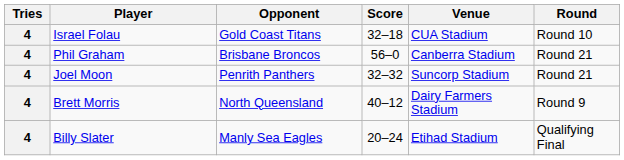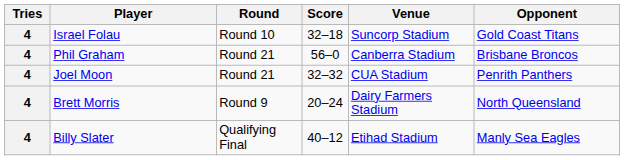 <table class="wikitable" style="text-align:left;">
 <tr>
 <th width=50>Tries</th>
 <th width=200>Player</th>
-<th width=175>Opponent</th>
+<th width=100>Round</th>
 <th width=50>Score</th>
 <th width=150>Venue</th>
-<th width=100>Round</th>
+<th width=175>Opponent</th>
 </tr>
 <tr>
 <th>4</th>
 <td> <a href='#'>Israel Folau</a></td>
+<td>Round 10</td>
+<td align=center>32–18</td>
+<td><a href='#'>Suncorp Stadium</a></td>
 <td><a href='#'>Gold Coast Titans</a></td>
-<td align=center>32–18</td>
-<td><a href='#'>CUA Stadium</a></td>
-<td>Round 10</td>
 </tr>
 <tr>
 <th>4</th>
 <td> <a href='#'>Phil Graham</a></td>
-<td><a href='#'>Brisbane Broncos</a></td>
+<td>Round 21</td>
 <td align=center>56–0</td>
 <td><a href='#'>Canberra Stadium</a></td>
-<td>Round 21</td>
+<td><a href='#'>Brisbane Broncos</a></td>
 </tr>
 <tr>
 <th>4</th>
 <td> <a href='#'>Joel Moon</a></td>
+<td>Round 21</td>
+<td align=center>32–32</td>
+<td><a href='#'>CUA Stadium</a></td>
 <td><a href='#'>Penrith Panthers</a></td>
-<td align=center>32–32</td>
-<td><a href='#'>Suncorp Stadium</a></td>
-<td>Round 21</td>
 </tr>
 <tr>
 <th>4</th>
 <td> <a href='#'>Brett Morris</a></td>
+<td>Round 9</td>
+<td align=center>20–24</td>
+<td><a href='#'>Dairy Farmers Stadium</a></td>
 <td><a href='#'>North Queensland</a></td>
-<td align=center>40–12</td>
-<td><a href='#'>Dairy Farmers Stadium</a></td>
-<td>Round 9</td>
 </tr>
 <tr>
 <th>4</th>
 <td> <a href='#'>Billy Slater</a></td>
+<td>Qualifying Final</td>
+<td align=center>40–12</td>
+<td><a href='#'>Etihad Stadium</a></td>
 <td><a href='#'>Manly Sea Eagles</a></td>
-<td align=center>20–24</td>
-<td><a href='#'>Etihad Stadium</a></td>
-<td>Qualifying Final</td>
 </tr>
 </table>
